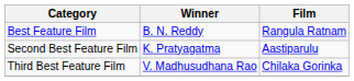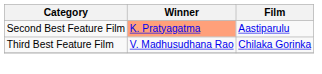 <table class="wikitable">
 <tr>
 <th>Category</th>
 <th>Winner</th>
 <th>Film</th>
 </tr>
 <tr>
-<td><a href='#'>Best Feature Film</a></td>
-<td><a href='#'>B. N. Reddy</a></td>
-<td><a href='#'>Rangula Ratnam</a></td>
-</tr>
-<tr>
 <td>Second Best Feature Film</td>
-<td><a href='#'>K. Pratyagatma</a></td>
+<td style="background: lightsalmon;"><a href='#'>K. Pratyagatma</a></td>
 <td><a href='#'>Aastiparulu</a></td>
 </tr>
 <tr>
 <td>Third Best Feature Film</td>
 <td><a href='#'>V. Madhusudhana Rao</a></td>
 <td><a href='#'>Chilaka Gorinka</a></td>
 </tr>
 <tr>
 </tr>
 </table>
